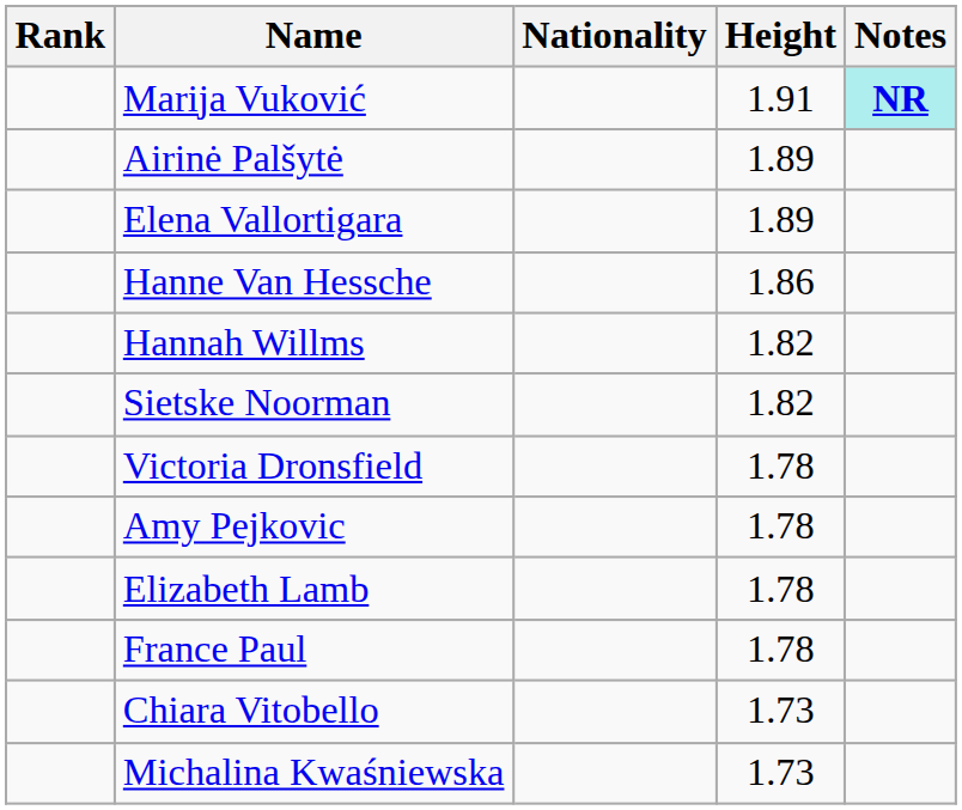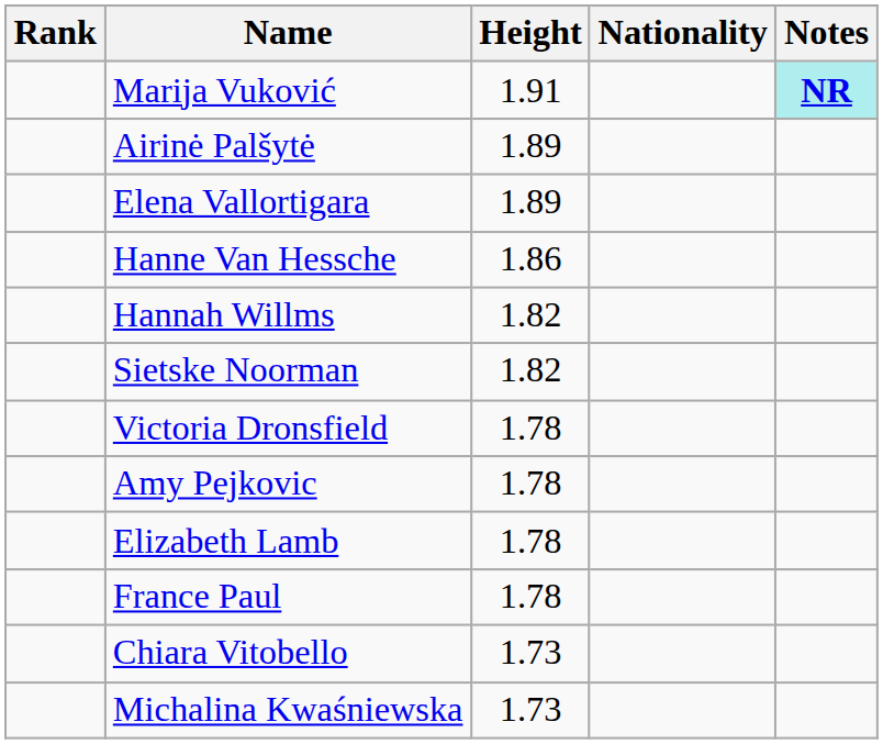 <table class="wikitable sortable" style="text-align:center">
 <tr>
 <th>Rank</th>
 <th>Name</th>
+<th>Height</th>
 <th>Nationality</th>
-<th>Height</th>
 <th>Notes</th>
 </tr>
 <tr>
 <td></td>
 <td align=left><a href='#'>Marija Vuković</a></td>
+<td>1.91</td>
 <td align=left></td>
-<td>1.91</td>
 <td style="background: paleturquoise;"><strong><a href='#'>NR</a></strong></td>
 </tr>
 <tr>
 <td></td>
 <td align=left><a href='#'>Airinė Palšytė</a></td>
+<td>1.89</td>
 <td align=left></td>
-<td>1.89</td>
 <td></td>
 </tr>
 <tr>
 <td></td>
 <td align=left><a href='#'>Elena Vallortigara</a></td>
+<td>1.89</td>
 <td align=left></td>
-<td>1.89</td>
 <td></td>
 </tr>
 <tr>
 <td></td>
 <td align=left><a href='#'>Hanne Van Hessche</a></td>
+<td>1.86</td>
 <td align=left></td>
-<td>1.86</td>
 <td></td>
 </tr>
 <tr>
 <td></td>
 <td align=left><a href='#'>Hannah Willms</a></td>
+<td>1.82</td>
 <td align=left></td>
-<td>1.82</td>
 <td></td>
 </tr>
 <tr>
 <td></td>
 <td align=left><a href='#'>Sietske Noorman</a></td>
+<td>1.82</td>
 <td align=left></td>
-<td>1.82</td>
 <td></td>
 </tr>
 <tr>
 <td></td>
 <td align=left><a href='#'>Victoria Dronsfield</a></td>
+<td>1.78</td>
 <td align=left></td>
-<td>1.78</td>
 <td></td>
 </tr>
 <tr>
 <td></td>
 <td align=left><a href='#'>Amy Pejkovic</a></td>
+<td>1.78</td>
 <td align=left></td>
-<td>1.78</td>
 <td></td>
 </tr>
 <tr>
 <td></td>
 <td align=left><a href='#'>Elizabeth Lamb</a></td>
+<td>1.78</td>
 <td align=left></td>
-<td>1.78</td>
 <td></td>
 </tr>
 <tr>
 <td></td>
 <td align=left><a href='#'>France Paul</a></td>
+<td>1.78</td>
 <td align=left></td>
-<td>1.78</td>
 <td></td>
 </tr>
 <tr>
 <td></td>
 <td align=left><a href='#'>Chiara Vitobello</a></td>
+<td>1.73</td>
 <td align=left></td>
-<td>1.73</td>
 <td></td>
 </tr>
 <tr>
 <td></td>
 <td align=left><a href='#'>Michalina Kwaśniewska</a></td>
+<td>1.73</td>
 <td align=left></td>
-<td>1.73</td>
 <td></td>
 </tr>
 </table>
